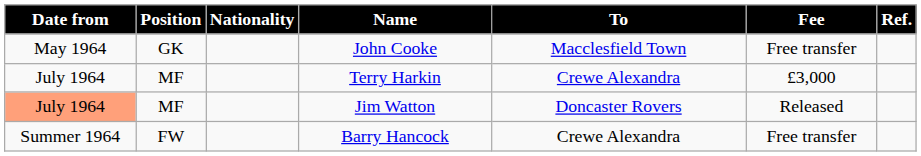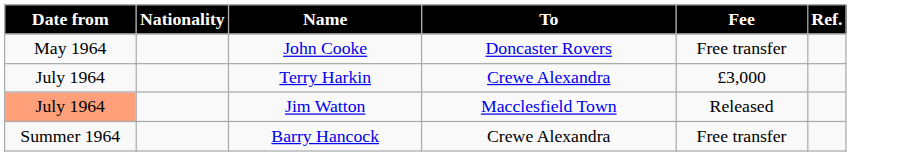 <table class="wikitable" style="text-align:center; font-size:90%; ">
 <tr>
 <th style="background:#000000; color:white; width:100px;">Date from</th>
-<th style="background:#000000; color:white; width:50px;">Position</th>
 <th style="background:#000000; color:white; width:50px;">Nationality</th>
 <th style="background:#000000; color:white; width:150px;">Name</th>
 <th style="background:#000000; color:white; width:200px;">To</th>
 <th style="background:#000000; color:white; width:100px;">Fee</th>
 <th style="background:#000000; color:white; width:25px;">Ref.</th>
 </tr>
 <tr>
 <td>May 1964</td>
-<td>GK</td>
 <td></td>
 <td><a href='#'>John Cooke</a></td>
-<td><a href='#'>Macclesfield Town</a></td>
+<td><a href='#'>Doncaster Rovers</a></td>
 <td>Free transfer</td>
 <td></td>
 </tr>
 <tr>
 <td>July 1964</td>
-<td>MF</td>
 <td></td>
 <td><a href='#'>Terry Harkin</a></td>
 <td><a href='#'>Crewe Alexandra</a></td>
 <td>£3,000</td>
 <td></td>
 </tr>
 <tr>
 <td style="background: lightsalmon;">July 1964</td>
-<td>MF</td>
 <td></td>
 <td><a href='#'>Jim Watton</a></td>
-<td><a href='#'>Doncaster Rovers</a></td>
+<td><a href='#'>Macclesfield Town</a></td>
 <td>Released</td>
 <td></td>
 </tr>
 <tr>
 <td>Summer 1964</td>
-<td>FW</td>
 <td></td>
 <td><a href='#'>Barry Hancock</a></td>
 <td>Crewe Alexandra</td>
 <td>Free transfer</td>
 <td></td>
 </tr>
 </table>
